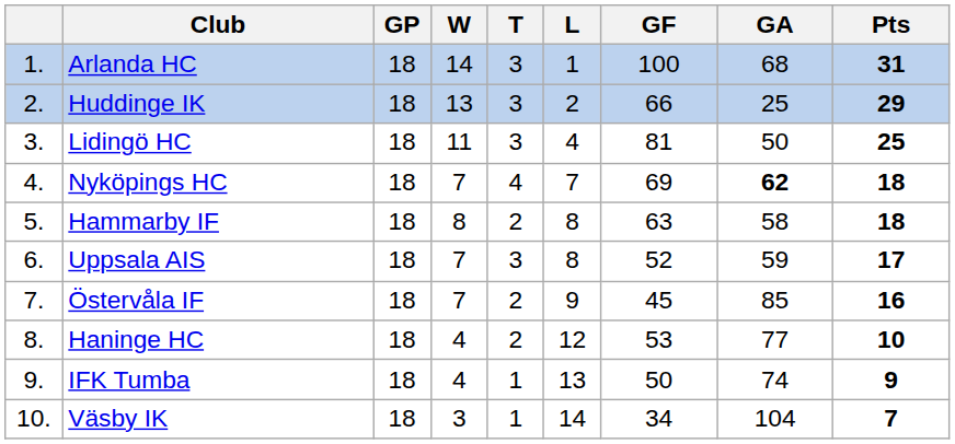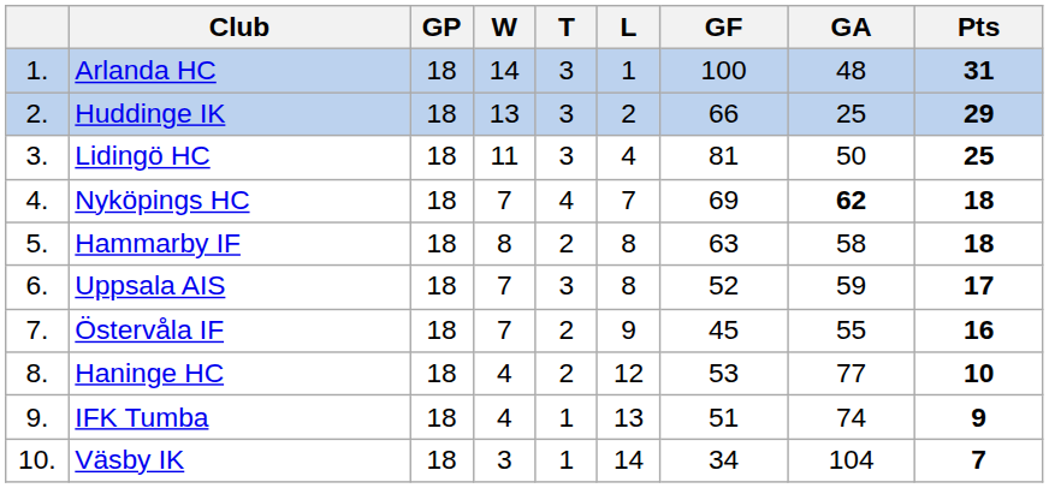 <table class="wikitable">
 <tr>
 <th width="30"></th>
 <th width="200">Club</th>
 <th width="30">GP</th>
 <th width="30">W</th>
 <th width="30">T</th>
 <th width="30">L</th>
 <th width="70">GF</th>
 <th width="70">GA</th>
 <th width="70">Pts</th>
 </tr>
 <tr bgcolor="#BCD2EE" align="center">
 <td>1.</td>
 <td align="left"><a href='#'>Arlanda HC</a></td>
 <td>18</td>
 <td>14</td>
 <td>3</td>
 <td>1</td>
 <td>100</td>
-<td>68</td>
+<td>48</td>
 <td><strong>31</strong></td>
 </tr>
 <tr bgcolor="#BCD2EE" align="center">
 <td>2.</td>
 <td align="left"><a href='#'>Huddinge IK</a></td>
 <td>18</td>
 <td>13</td>
 <td>3</td>
 <td>2</td>
 <td>66</td>
 <td>25</td>
 <td><strong>29</strong></td>
 </tr>
 <tr bgcolor="#FFFFFF" align="center">
 <td>3.</td>
 <td align="left"><a href='#'>Lidingö HC</a></td>
 <td>18</td>
 <td>11</td>
 <td>3</td>
 <td>4</td>
 <td>81</td>
 <td>50</td>
 <td><strong>25</strong></td>
 </tr>
 <tr bgcolor="#FFFFFF" align="center">
 <td>4.</td>
 <td align="left"><a href='#'>Nyköpings HC</a></td>
 <td>18</td>
 <td>7</td>
 <td>4</td>
 <td>7</td>
 <td>69</td>
 <td><strong>62</strong></td>
 <td><strong>18</strong></td>
 </tr>
 <tr bgcolor="#FFFFFF" align="center">
 <td>5.</td>
 <td align="left"><a href='#'>Hammarby IF</a></td>
 <td>18</td>
 <td>8</td>
 <td>2</td>
 <td>8</td>
 <td>63</td>
 <td>58</td>
 <td><strong>18</strong></td>
 </tr>
 <tr bgcolor="#FFFFFF" align="center">
 <td>6.</td>
 <td align="left"><a href='#'>Uppsala AIS</a></td>
 <td>18</td>
 <td>7</td>
 <td>3</td>
 <td>8</td>
 <td>52</td>
 <td>59</td>
 <td><strong>17</strong></td>
 </tr>
 <tr bgcolor="#FFFFFF" align="center">
 <td>7.</td>
 <td align="left"><a href='#'>Östervåla IF</a></td>
 <td>18</td>
 <td>7</td>
 <td>2</td>
 <td>9</td>
 <td>45</td>
-<td>85</td>
+<td>55</td>
 <td><strong>16</strong></td>
 </tr>
 <tr bgcolor="#FFFFFF" align="center">
 <td>8.</td>
 <td align="left"><a href='#'>Haninge HC</a></td>
 <td>18</td>
 <td>4</td>
 <td>2</td>
 <td>12</td>
 <td>53</td>
 <td>77</td>
 <td><strong>10</strong></td>
 </tr>
 <tr bgcolor="#FFFFFF" align="center">
 <td>9.</td>
 <td align="left"><a href='#'>IFK Tumba</a></td>
 <td>18</td>
 <td>4</td>
 <td>1</td>
 <td>13</td>
-<td>50</td>
+<td>51</td>
 <td>74</td>
 <td><strong>9</strong></td>
 </tr>
 <tr bgcolor="#FFFFFF" align="center">
 <td>10.</td>
 <td align="left"><a href='#'>Väsby IK</a></td>
 <td>18</td>
 <td>3</td>
 <td>1</td>
 <td>14</td>
 <td>34</td>
 <td>104</td>
 <td><strong>7</strong></td>
 </tr>
 </table>
